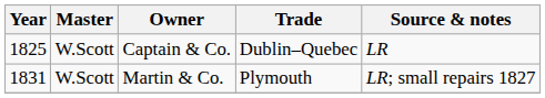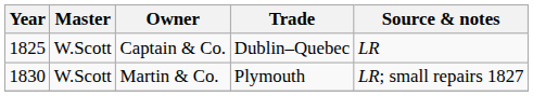 <table class=" wikitable">
 <tr>
 <th>Year</th>
 <th>Master</th>
 <th>Owner</th>
 <th>Trade</th>
 <th>Source & notes</th>
 </tr>
 <tr>
 <td>1825</td>
 <td>W.Scott</td>
 <td>Captain & Co.</td>
 <td>Dublin–Quebec</td>
 <td><em>LR</em></td>
 </tr>
 <tr>
-<td>1831</td>
+<td>1830</td>
 <td>W.Scott</td>
 <td>Martin & Co.</td>
 <td>Plymouth</td>
 <td><em>LR</em>; small repairs 1827</td>
 </tr>
 <tr>
 </tr>
 </table>
